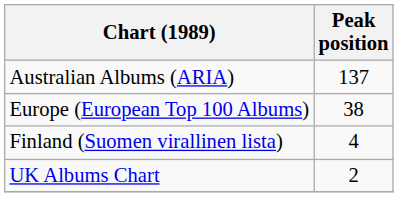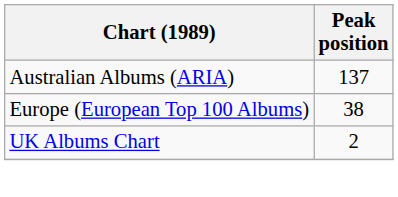 <table class="wikitable sortable">
 <tr>
 <th>Chart (1989)</th>
 <th>Peak<br>position</th>
 </tr>
 <tr>
 <td>Australian Albums (<a href='#'>ARIA</a>)</td>
 <td style="text-align:center;">137</td>
 </tr>
 <tr>
 <td>Europe (<a href='#'>European Top 100 Albums</a>)</td>
 <td style="text-align:center;">38</td>
 </tr>
 <tr>
-<td>Finland (<a href='#'>Suomen virallinen lista</a>)</td>
-<td style="text-align:center;">4</td>
-</tr>
-<tr>
 <td align="left"><a href='#'>UK Albums Chart</a></td>
 <td style="text-align:center;">2</td>
 </tr>
 <tr>
 </tr>
 </table>
